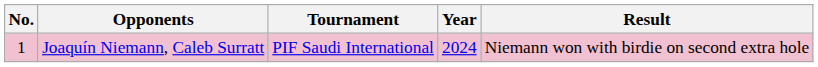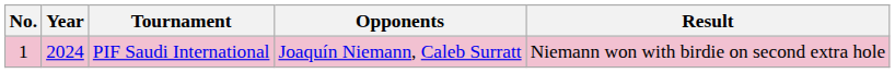 <table class="wikitable" style="font-size:95%;">
 <tr>
 <th>No.</th>
+<th>Year</th>
+<th>Tournament</th>
 <th>Opponents</th>
-<th>Tournament</th>
-<th>Year</th>
 <th>Result</th>
 </tr>
 <tr style="background:#F2C1D1;">
 <td align=center>1</td>
+<td><a href='#'>2024</a></td>
+<td><a href='#'>PIF Saudi International</a></td>
 <td> <a href='#'>Joaquín Niemann</a>,  <a href='#'>Caleb Surratt</a></td>
-<td><a href='#'>PIF Saudi International</a></td>
-<td><a href='#'>2024</a></td>
 <td>Niemann won with birdie on second extra hole</td>
 </tr>
 </table>
